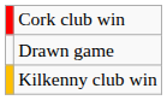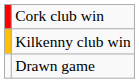 <table class="wikitable">
 <tr>
 <td style="background-color:#FF0000"></td>
 <td>Cork club win</td>
 </tr>
 <tr>
+<td style="background-color:#FFC000"></td>
+<td>Kilkenny club win</td>
+</tr>
+<tr>
 <td></td>
 <td>Drawn game</td>
 </tr>
-<tr>
-<td style="background-color:#FFC000"></td>
-<td>Kilkenny club win</td>
-</tr>
 </table>
